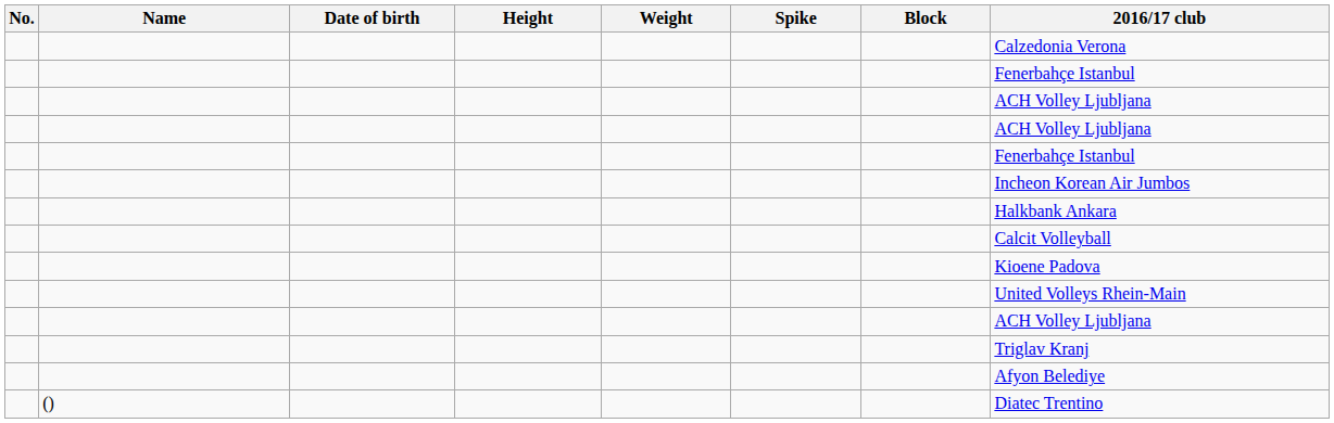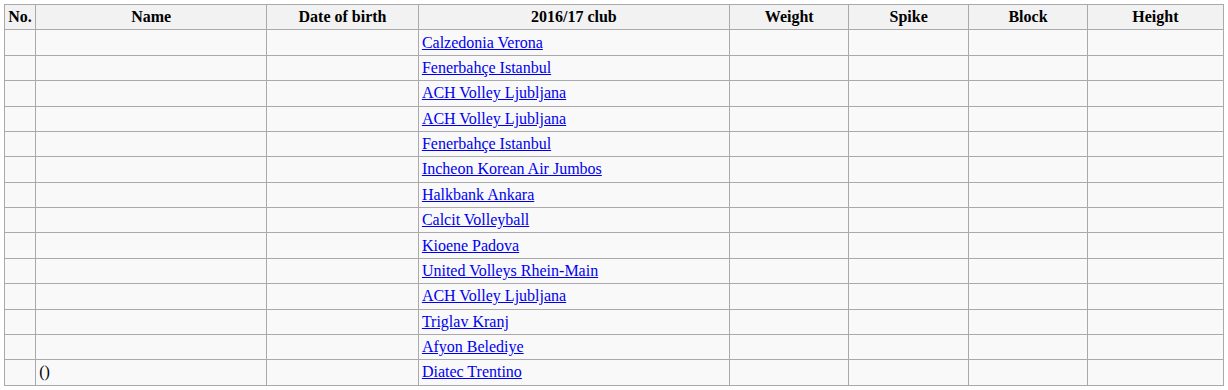 <table class="wikitable sortable" style="font-size:100%; text-align:center;">
 <tr>
 <th>No.</th>
 <th style="width:14em">Name</th>
 <th style="width:9em">Date of birth</th>
-<th style="width:8em">Height</th>
+<th style="width:19em">2016/17 club</th>
 <th style="width:7em">Weight</th>
 <th style="width:7em">Spike</th>
 <th style="width:7em">Block</th>
-<th style="width:19em">2016/17 club</th>
+<th style="width:8em">Height</th>
 </tr>
 <tr>
 <td></td>
 <td style="text-align:left;"></td>
 <td style="text-align:right;"></td>
+<td style="text-align:left;"> <a href='#'>Calzedonia Verona</a></td>
 <td></td>
 <td></td>
 <td></td>
 <td></td>
-<td style="text-align:left;"> <a href='#'>Calzedonia Verona</a></td>
 </tr>
 <tr>
 <td></td>
 <td style="text-align:left;"></td>
 <td style="text-align:right;"></td>
+<td style="text-align:left;"> <a href='#'>Fenerbahçe Istanbul</a></td>
 <td></td>
 <td></td>
 <td></td>
 <td></td>
-<td style="text-align:left;"> <a href='#'>Fenerbahçe Istanbul</a></td>
 </tr>
 <tr>
 <td></td>
 <td style="text-align:left;"></td>
 <td style="text-align:right;"></td>
+<td style="text-align:left;"> <a href='#'>ACH Volley Ljubljana</a></td>
 <td></td>
 <td></td>
 <td></td>
 <td></td>
-<td style="text-align:left;"> <a href='#'>ACH Volley Ljubljana</a></td>
 </tr>
 <tr>
 <td></td>
 <td style="text-align:left;"></td>
 <td style="text-align:right;"></td>
+<td style="text-align:left;"> <a href='#'>ACH Volley Ljubljana</a></td>
 <td></td>
 <td></td>
 <td></td>
 <td></td>
-<td style="text-align:left;"> <a href='#'>ACH Volley Ljubljana</a></td>
 </tr>
 <tr>
 <td></td>
 <td style="text-align:left;"></td>
 <td style="text-align:right;"></td>
+<td style="text-align:left;"> <a href='#'>Fenerbahçe Istanbul</a></td>
 <td></td>
 <td></td>
 <td></td>
 <td></td>
-<td style="text-align:left;"> <a href='#'>Fenerbahçe Istanbul</a></td>
 </tr>
 <tr>
 <td></td>
 <td style="text-align:left;"></td>
 <td style="text-align:right;"></td>
+<td style="text-align:left;"> <a href='#'>Incheon Korean Air Jumbos</a></td>
 <td></td>
 <td></td>
 <td></td>
 <td></td>
-<td style="text-align:left;"> <a href='#'>Incheon Korean Air Jumbos</a></td>
 </tr>
 <tr>
 <td></td>
 <td style="text-align:left;"></td>
 <td style="text-align:right;"></td>
+<td style="text-align:left;"> <a href='#'>Halkbank Ankara</a></td>
 <td></td>
 <td></td>
 <td></td>
 <td></td>
-<td style="text-align:left;"> <a href='#'>Halkbank Ankara</a></td>
 </tr>
 <tr>
 <td></td>
 <td style="text-align:left;"></td>
 <td style="text-align:right;"></td>
+<td style="text-align:left;"> <a href='#'>Calcit Volleyball</a></td>
 <td></td>
 <td></td>
 <td></td>
 <td></td>
-<td style="text-align:left;"> <a href='#'>Calcit Volleyball</a></td>
 </tr>
 <tr>
 <td></td>
 <td style="text-align:left;"></td>
 <td style="text-align:right;"></td>
+<td style="text-align:left;"> <a href='#'>Kioene Padova</a></td>
 <td></td>
 <td></td>
 <td></td>
 <td></td>
-<td style="text-align:left;"> <a href='#'>Kioene Padova</a></td>
 </tr>
 <tr>
 <td></td>
 <td style="text-align:left;"></td>
 <td style="text-align:right;"></td>
+<td style="text-align:left;"> <a href='#'>United Volleys Rhein-Main</a></td>
 <td></td>
 <td></td>
 <td></td>
 <td></td>
-<td style="text-align:left;"> <a href='#'>United Volleys Rhein-Main</a></td>
 </tr>
 <tr>
 <td></td>
 <td style="text-align:left;"></td>
 <td style="text-align:right;"></td>
+<td style="text-align:left;"> <a href='#'>ACH Volley Ljubljana</a></td>
 <td></td>
 <td></td>
 <td></td>
 <td></td>
-<td style="text-align:left;"> <a href='#'>ACH Volley Ljubljana</a></td>
 </tr>
 <tr>
 <td></td>
 <td style="text-align:left;"></td>
 <td style="text-align:right;"></td>
+<td style="text-align:left;"> <a href='#'>Triglav Kranj</a></td>
 <td></td>
 <td></td>
 <td></td>
 <td></td>
-<td style="text-align:left;"> <a href='#'>Triglav Kranj</a></td>
 </tr>
 <tr>
 <td></td>
 <td style="text-align:left;"></td>
 <td style="text-align:right;"></td>
+<td style="text-align:left;"> <a href='#'>Afyon Belediye</a></td>
 <td></td>
 <td></td>
 <td></td>
 <td></td>
-<td style="text-align:left;"> <a href='#'>Afyon Belediye</a></td>
 </tr>
 <tr>
 <td></td>
 <td style="text-align:left;"> ()</td>
 <td style="text-align:right;"></td>
+<td style="text-align:left;"> <a href='#'>Diatec Trentino</a></td>
 <td></td>
 <td></td>
 <td></td>
 <td></td>
-<td style="text-align:left;"> <a href='#'>Diatec Trentino</a></td>
 </tr>
 </table>
